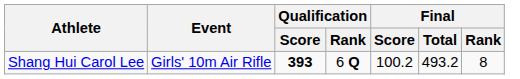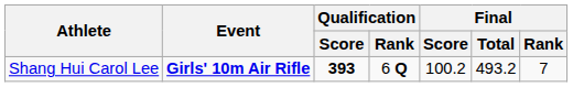 <table class="wikitable" style="font-size:90%">
 <tr>
 <th rowspan="2">Athlete</th>
 <th rowspan="2">Event</th>
 <th colspan="2">Qualification</th>
 <th colspan="3">Final</th>
 </tr>
 <tr>
 <th>Score</th>
 <th>Rank</th>
 <th>Score</th>
 <th>Total</th>
 <th>Rank</th>
 </tr>
 <tr>
 <td><a href='#'>Shang Hui Carol Lee</a></td>
-<td><a href='#'>Girls' 10m Air Rifle</a></td>
+<td><strong><a href='#'>Girls' 10m Air Rifle</a></strong></td>
 <td align=center><strong>393</strong></td>
 <td align=center>6 <strong>Q</strong></td>
 <td align=center>100.2</td>
 <td align=center>493.2</td>
-<td align=center>8</td>
+<td align=center>7</td>
 </tr>
 </table>
